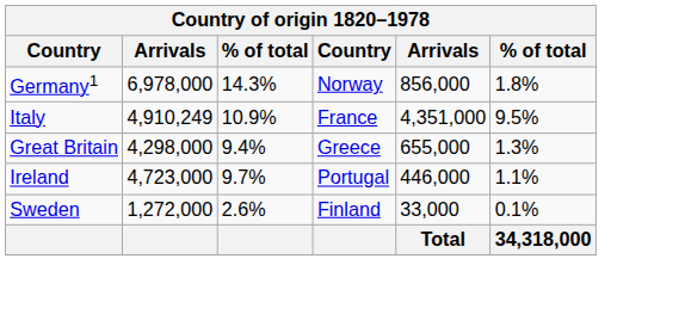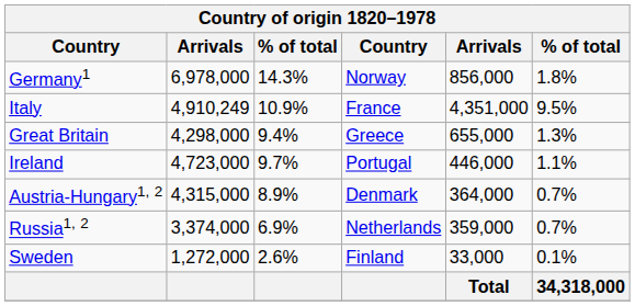 <table {| class="wikitable" style="text-align:left">
 <tr>
 <th colspan="6">Country of origin 1820–1978</th>
 </tr>
 <tr>
 <th>Country</th>
 <th>Arrivals</th>
 <th>% of total</th>
 <th>Country</th>
 <th>Arrivals</th>
 <th>% of total</th>
 </tr>
 <tr>
 <td><a href='#'>Germany</a><sup>1</sup></td>
 <td>6,978,000</td>
 <td>14.3%</td>
 <td><a href='#'>Norway</a></td>
 <td>856,000</td>
 <td>1.8%</td>
 </tr>
 <tr>
 <td><a href='#'>Italy</a></td>
 <td>4,910,249</td>
 <td>10.9%</td>
 <td><a href='#'>France</a></td>
 <td>4,351,000</td>
 <td>9.5%</td>
 </tr>
 <tr>
 <td><a href='#'>Great Britain</a></td>
 <td>4,298,000</td>
 <td>9.4%</td>
 <td><a href='#'>Greece</a></td>
 <td>655,000</td>
 <td>1.3%</td>
 </tr>
 <tr>
 <td><a href='#'>Ireland</a></td>
 <td>4,723,000</td>
 <td>9.7%</td>
 <td><a href='#'>Portugal</a></td>
 <td>446,000</td>
 <td>1.1%</td>
 </tr>
 <tr>
+<td><a href='#'>Austria-Hungary</a><sup>1,</sup> <sup>2</sup></td>
+<td>4,315,000</td>
+<td>8.9%</td>
+<td><a href='#'>Denmark</a></td>
+<td>364,000</td>
+<td>0.7%</td>
+</tr>
+<tr>
+<td><a href='#'>Russia</a><sup>1,</sup> <sup>2</sup></td>
+<td>3,374,000</td>
+<td>6.9%</td>
+<td><a href='#'>Netherlands</a></td>
+<td>359,000</td>
+<td>0.7%</td>
+</tr>
+<tr>
 <td><a href='#'>Sweden</a></td>
 <td>1,272,000</td>
 <td>2.6%</td>
 <td><a href='#'>Finland</a></td>
 <td>33,000</td>
 <td>0.1%</td>
 </tr>
 <tr>
 <th></th>
 <th></th>
 <th></th>
 <th></th>
 <th>Total</th>
 <th>34,318,000</th>
 </tr>
 <tr>
 </tr>
 </table>
